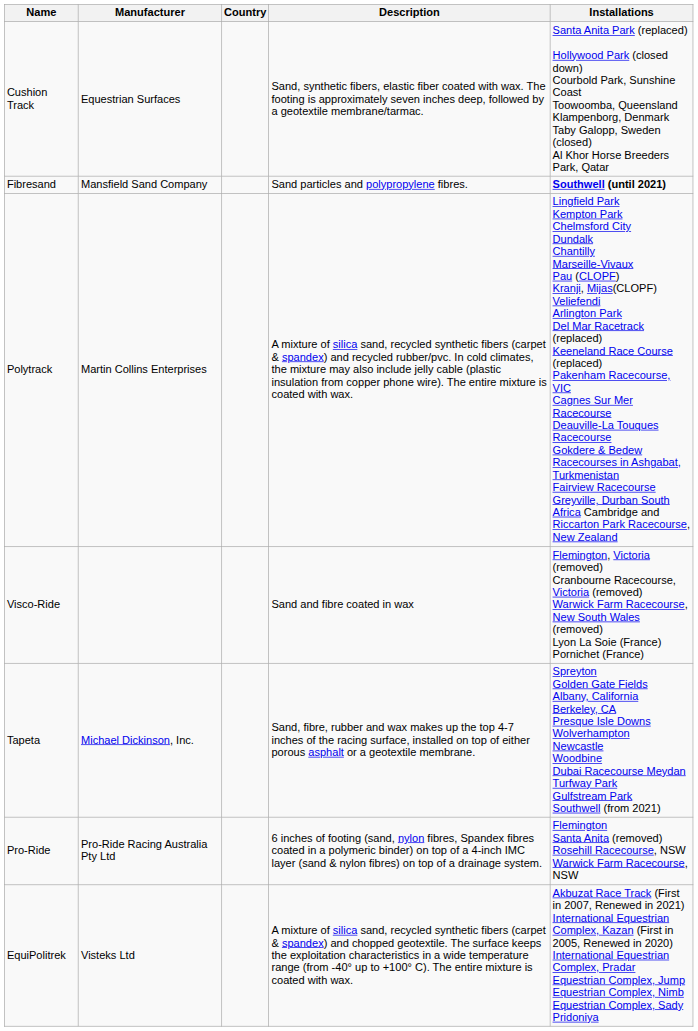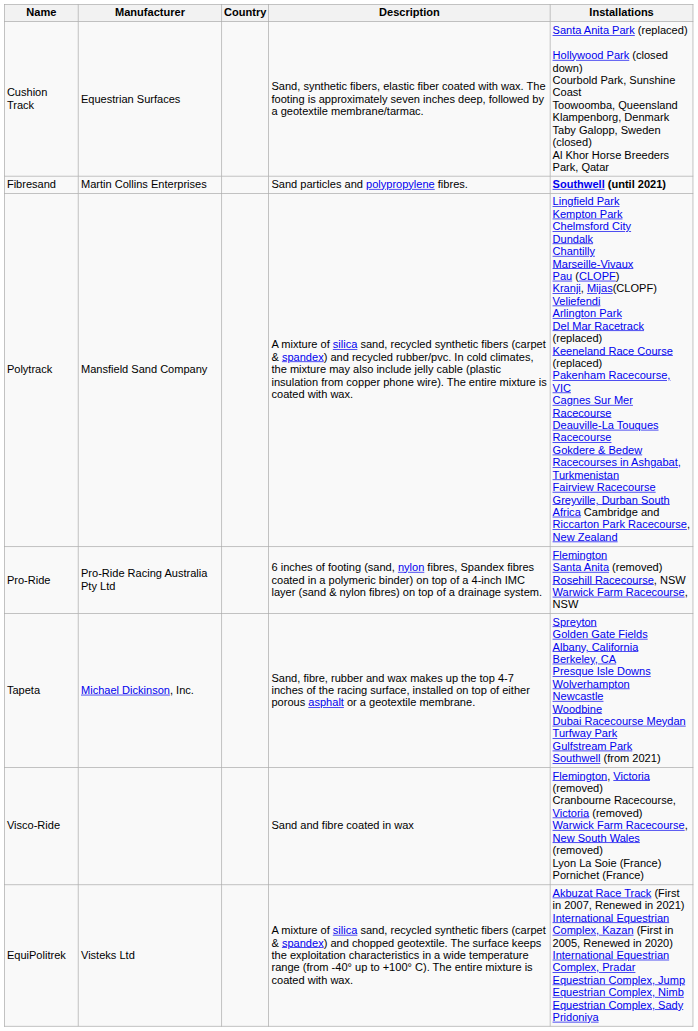 <table class="wikitable sortable">
 <tr>
 <th width=100>Name</th>
 <th width=200>Manufacturer</th>
 <th width=10>Country</th>
 <th width=400>Description</th>
 <th width=200>Installations</th>
 </tr>
 <tr>
 <td>Cushion Track</td>
 <td>Equestrian Surfaces</td>
 <td></td>
 <td>Sand, synthetic fibers, elastic fiber coated with wax. The footing is approximately seven inches deep, followed by a geotextile membrane/tarmac.<br></td>
 <td><a href='#'>Santa Anita Park</a> (replaced)<br><br><a href='#'>Hollywood Park</a> (closed down)<br>Courbold Park, Sunshine Coast<br>Toowoomba, Queensland<br>Klampenborg, Denmark<br>Taby Galopp, Sweden (closed)<br>Al Khor Horse Breeders Park, Qatar</td>
 </tr>
 <tr>
 <td>Fibresand</td>
-<td>Mansfield Sand Company</td>
+<td>Martin Collins Enterprises</td>
 <td></td>
 <td>Sand particles and <a href='#'>polypropylene</a> fibres.</td>
 <td><strong><a href='#'>Southwell</a> (until 2021)</strong></td>
 </tr>
 <tr>
 <td>Polytrack</td>
-<td>Martin Collins Enterprises</td>
+<td>Mansfield Sand Company</td>
 <td></td>
 <td>A mixture of <a href='#'>silica</a> sand, recycled synthetic fibers (carpet & <a href='#'>spandex</a>) and recycled rubber/pvc. In cold climates, the mixture may also include jelly cable (plastic insulation from copper phone wire). The entire mixture is coated with wax.</td>
 <td><a href='#'>Lingfield Park</a><br><a href='#'>Kempton Park</a><br> <a href='#'>Chelmsford City</a><br><a href='#'>Dundalk</a><br><a href='#'>Chantilly</a><br><a href='#'>Marseille-Vivaux</a><br><a href='#'>Pau</a> (<a href='#'>CLOPF</a>)<br><a href='#'>Kranji</a>, <a href='#'>Mijas</a>(CLOPF)<br><a href='#'>Veliefendi</a><br><a href='#'>Arlington Park</a><br><a href='#'>Del Mar Racetrack</a> (replaced)<br><a href='#'>Keeneland Race Course</a> (replaced)<br><a href='#'>Pakenham Racecourse, VIC</a><br><a href='#'>Cagnes Sur Mer Racecourse</a><br><a href='#'>Deauville-La Touques Racecourse</a><br><a href='#'>Gokdere & Bedew Racecourses in Ashgabat, Turkmenistan</a><br><a href='#'>Fairview Racecourse</a><br><a href='#'>Greyville, Durban South Africa</a> Cambridge and <a href='#'>Riccarton Park Racecourse</a>, <a href='#'>New Zealand</a></td>
+</tr>
+<tr>
+<td>Pro-Ride</td>
+<td>Pro-Ride Racing Australia Pty Ltd</td>
+<td></td>
+<td>6 inches of footing (sand, <a href='#'>nylon</a> fibres, Spandex fibres coated in a polymeric binder) on top of a 4-inch IMC layer (sand & nylon fibres) on top of a drainage system.</td>
+<td><a href='#'>Flemington</a><br><a href='#'>Santa Anita</a> (removed)<br><a href='#'>Rosehill Racecourse</a>, NSW<br><a href='#'>Warwick Farm Racecourse</a>, NSW</td>
+</tr>
+<tr>
+<td>Tapeta</td>
+<td><a href='#'>Michael Dickinson</a>, Inc.</td>
+<td></td>
+<td>Sand, fibre, rubber and wax makes up the top 4-7 inches of the racing surface, installed on top of either porous <a href='#'>asphalt</a> or a geotextile membrane.</td>
+<td><a href='#'>Spreyton</a><br><a href='#'>Golden Gate Fields</a><br><a href='#'>Albany, California</a><br><a href='#'>Berkeley, CA</a><br><a href='#'>Presque Isle Downs</a><br><a href='#'>Wolverhampton</a><br><a href='#'>Newcastle</a><br><a href='#'>Woodbine</a><br><a href='#'>Dubai Racecourse Meydan</a><br><a href='#'>Turfway Park</a> <br><a href='#'>Gulfstream Park</a><br><a href='#'>Southwell</a> (from 2021)</td>
 </tr>
 <tr>
 <td>Visco-Ride</td>
 <td></td>
 <td></td>
 <td>Sand and fibre coated in wax</td>
 <td><a href='#'>Flemington</a>, <a href='#'>Victoria</a> (removed)<br>Cranbourne Racecourse, <a href='#'>Victoria</a> (removed)<br><a href='#'>Warwick Farm Racecourse</a>, <a href='#'>New South Wales</a> (removed)<br>Lyon La Soie (France)<br>Pornichet (France)</td>
 </tr>
 <tr>
-<td>Tapeta</td>
-<td><a href='#'>Michael Dickinson</a>, Inc.</td>
-<td></td>
-<td>Sand, fibre, rubber and wax makes up the top 4-7 inches of the racing surface, installed on top of either porous <a href='#'>asphalt</a> or a geotextile membrane.</td>
-<td><a href='#'>Spreyton</a><br><a href='#'>Golden Gate Fields</a><br><a href='#'>Albany, California</a><br><a href='#'>Berkeley, CA</a><br><a href='#'>Presque Isle Downs</a><br><a href='#'>Wolverhampton</a><br><a href='#'>Newcastle</a><br><a href='#'>Woodbine</a><br><a href='#'>Dubai Racecourse Meydan</a><br><a href='#'>Turfway Park</a> <br><a href='#'>Gulfstream Park</a><br><a href='#'>Southwell</a> (from 2021)</td>
-</tr>
-<tr>
-<td>Pro-Ride</td>
-<td>Pro-Ride Racing Australia Pty Ltd</td>
-<td></td>
-<td>6 inches of footing (sand, <a href='#'>nylon</a> fibres, Spandex fibres coated in a polymeric binder) on top of a 4-inch IMC layer (sand & nylon fibres) on top of a drainage system.</td>
-<td><a href='#'>Flemington</a><br><a href='#'>Santa Anita</a> (removed)<br><a href='#'>Rosehill Racecourse</a>, NSW<br><a href='#'>Warwick Farm Racecourse</a>, NSW</td>
-</tr>
-<tr>
 <td>EquiPolitrek</td>
 <td>Visteks Ltd</td>
 <td></td>
 <td>A mixture of <a href='#'>silica</a> sand, recycled synthetic fibers (carpet & <a href='#'>spandex</a>) and chopped geotextile. The surface keeps the exploitation characteristics in a wide temperature range (from -40° up to +100° С). The entire mixture is coated with wax.</td>
 <td><a href='#'>Akbuzat Race Track</a> (First in 2007, Renewed in 2021) <br><a href='#'>International Equestrian Complex, Kazan</a> (First in 2005, Renewed in 2020) <br><a href='#'>International Equestrian Complex, Pradar</a> <br><a href='#'>Equestrian Complex, Jump</a> <br><a href='#'>Equestrian Complex, Nimb</a> <br><a href='#'>Equestrian Complex, Sady Pridoniya</a></td>
 </tr>
 </table>
